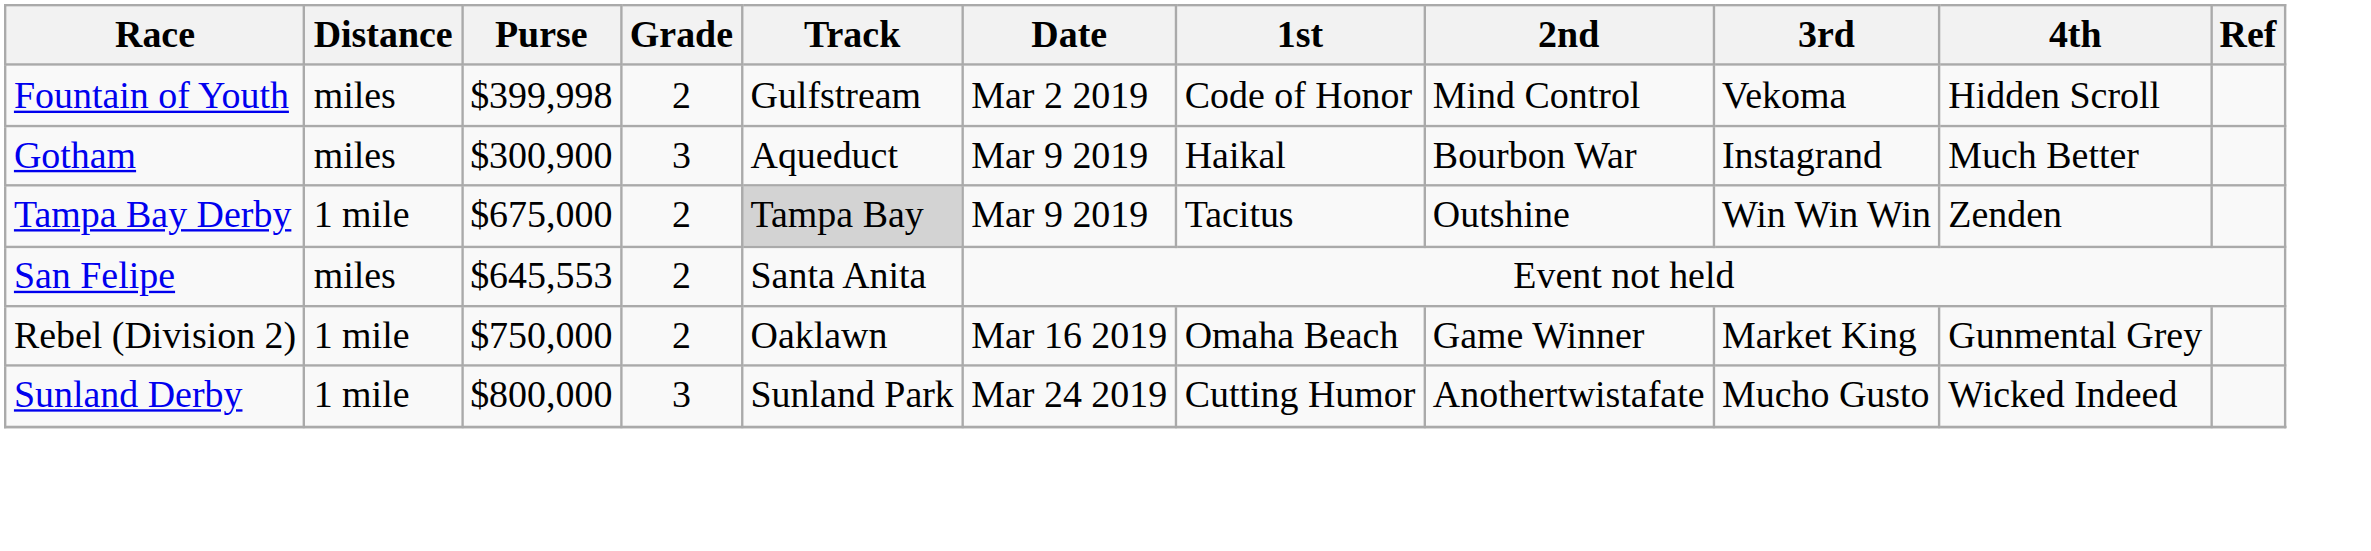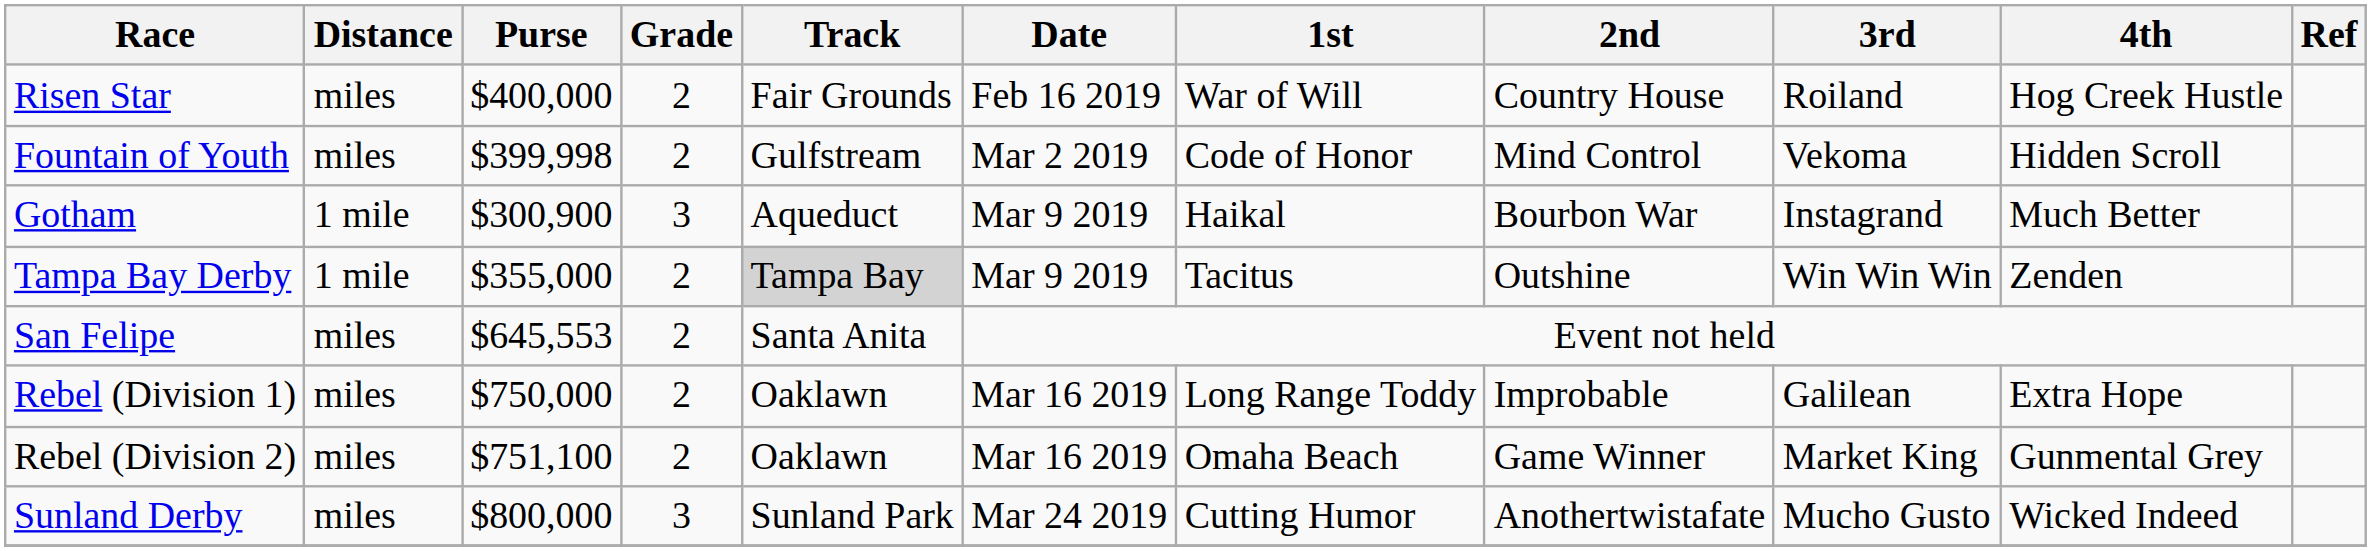 <table class="wikitable">
 <tr>
 <th>Race</th>
 <th>Distance</th>
 <th>Purse</th>
 <th>Grade</th>
 <th>Track</th>
 <th>Date</th>
 <th>1st</th>
 <th>2nd</th>
 <th>3rd</th>
 <th>4th</th>
 <th>Ref</th>
+</tr>
+<tr>
+<td><a href='#'>Risen Star</a></td>
+<td> miles</td>
+<td align=right>$400,000</td>
+<td align=center>2</td>
+<td>Fair Grounds</td>
+<td>Feb 16 2019</td>
+<td>War of Will</td>
+<td>Country House</td>
+<td>Roiland</td>
+<td>Hog Creek Hustle</td>
+<td></td>
 </tr>
 <tr>
 <td><a href='#'>Fountain of Youth</a></td>
 <td> miles</td>
 <td align=right>$399,998</td>
 <td align=center>2</td>
 <td>Gulfstream</td>
 <td>Mar 2 2019</td>
 <td>Code of Honor</td>
 <td>Mind Control</td>
 <td>Vekoma</td>
 <td>Hidden Scroll</td>
 <td></td>
 </tr>
 <tr>
 <td><a href='#'>Gotham</a></td>
-<td> miles</td>
+<td>1 mile</td>
 <td align=right>$300,900</td>
 <td align=center>3</td>
 <td>Aqueduct</td>
 <td>Mar 9 2019</td>
 <td>Haikal</td>
 <td>Bourbon War</td>
 <td>Instagrand</td>
 <td>Much Better</td>
 <td></td>
 </tr>
 <tr>
 <td><a href='#'>Tampa Bay Derby</a></td>
 <td>1 mile</td>
-<td align=right>$675,000</td>
+<td align=right>$355,000</td>
 <td align=center>2</td>
 <td style="background: lightgrey;">Tampa Bay</td>
 <td>Mar 9 2019</td>
 <td>Tacitus</td>
 <td>Outshine</td>
 <td>Win Win Win</td>
 <td>Zenden</td>
 <td></td>
 </tr>
 <tr>
 <td><a href='#'>San Felipe</a></td>
 <td> miles</td>
 <td align=right>$645,553</td>
 <td align=center>2</td>
 <td>Santa Anita</td>
 <td colspan=6 align=center>Event not held</td>
 </tr>
 <tr>
+<td><a href='#'>Rebel</a> (Division 1)</td>
+<td> miles</td>
+<td align=right>$750,000</td>
+<td align=center>2</td>
+<td>Oaklawn</td>
+<td>Mar 16 2019</td>
+<td>Long Range Toddy</td>
+<td>Improbable</td>
+<td>Galilean</td>
+<td>Extra Hope</td>
+<td></td>
+</tr>
+<tr>
 <td>Rebel (Division 2)</td>
-<td>1 mile</td>
-<td align=right>$750,000</td>
+<td> miles</td>
+<td align=right>$751,100</td>
 <td align=center>2</td>
 <td>Oaklawn</td>
 <td>Mar 16 2019</td>
 <td>Omaha Beach</td>
 <td>Game Winner</td>
 <td>Market King</td>
 <td>Gunmental Grey</td>
 <td></td>
 </tr>
 <tr>
 <td><a href='#'>Sunland Derby</a></td>
-<td>1 mile</td>
+<td> miles</td>
 <td align=right>$800,000</td>
 <td align=center>3</td>
 <td>Sunland Park</td>
 <td>Mar 24 2019</td>
 <td>Cutting Humor</td>
 <td>Anothertwistafate</td>
 <td>Mucho Gusto</td>
 <td>Wicked Indeed</td>
 <td></td>
 </tr>
 <tr>
 </tr>
 </table>
